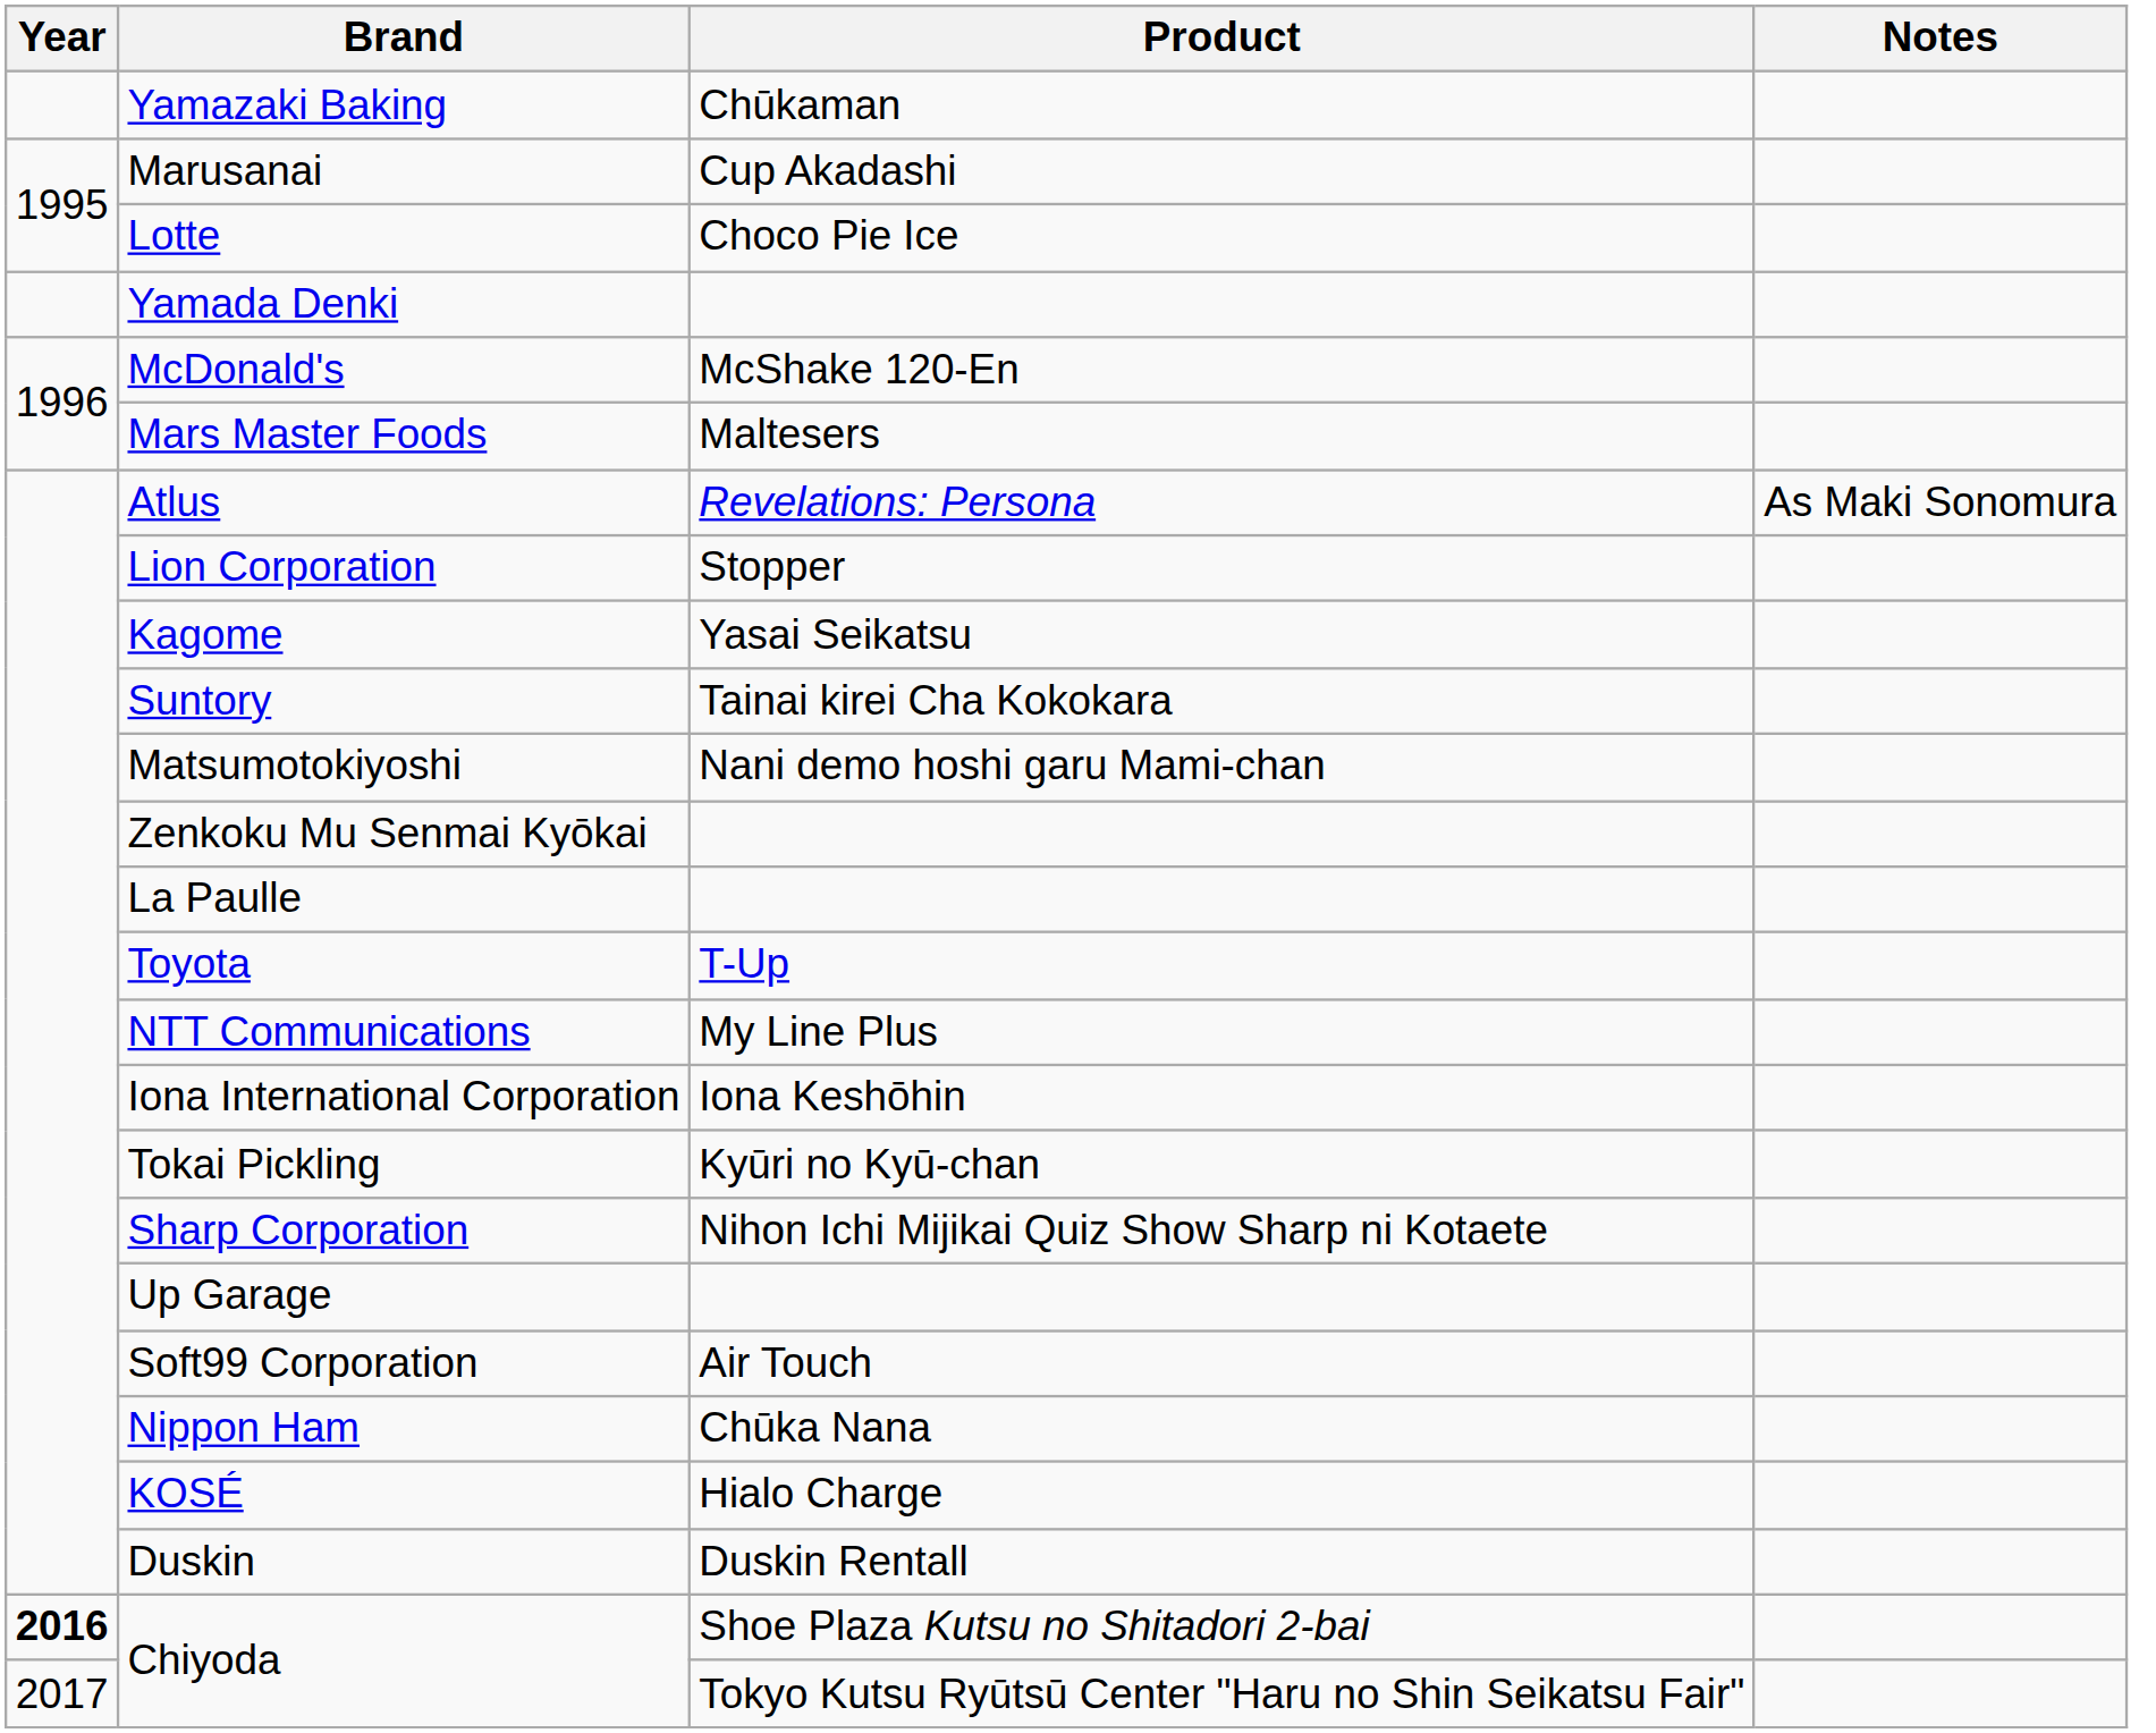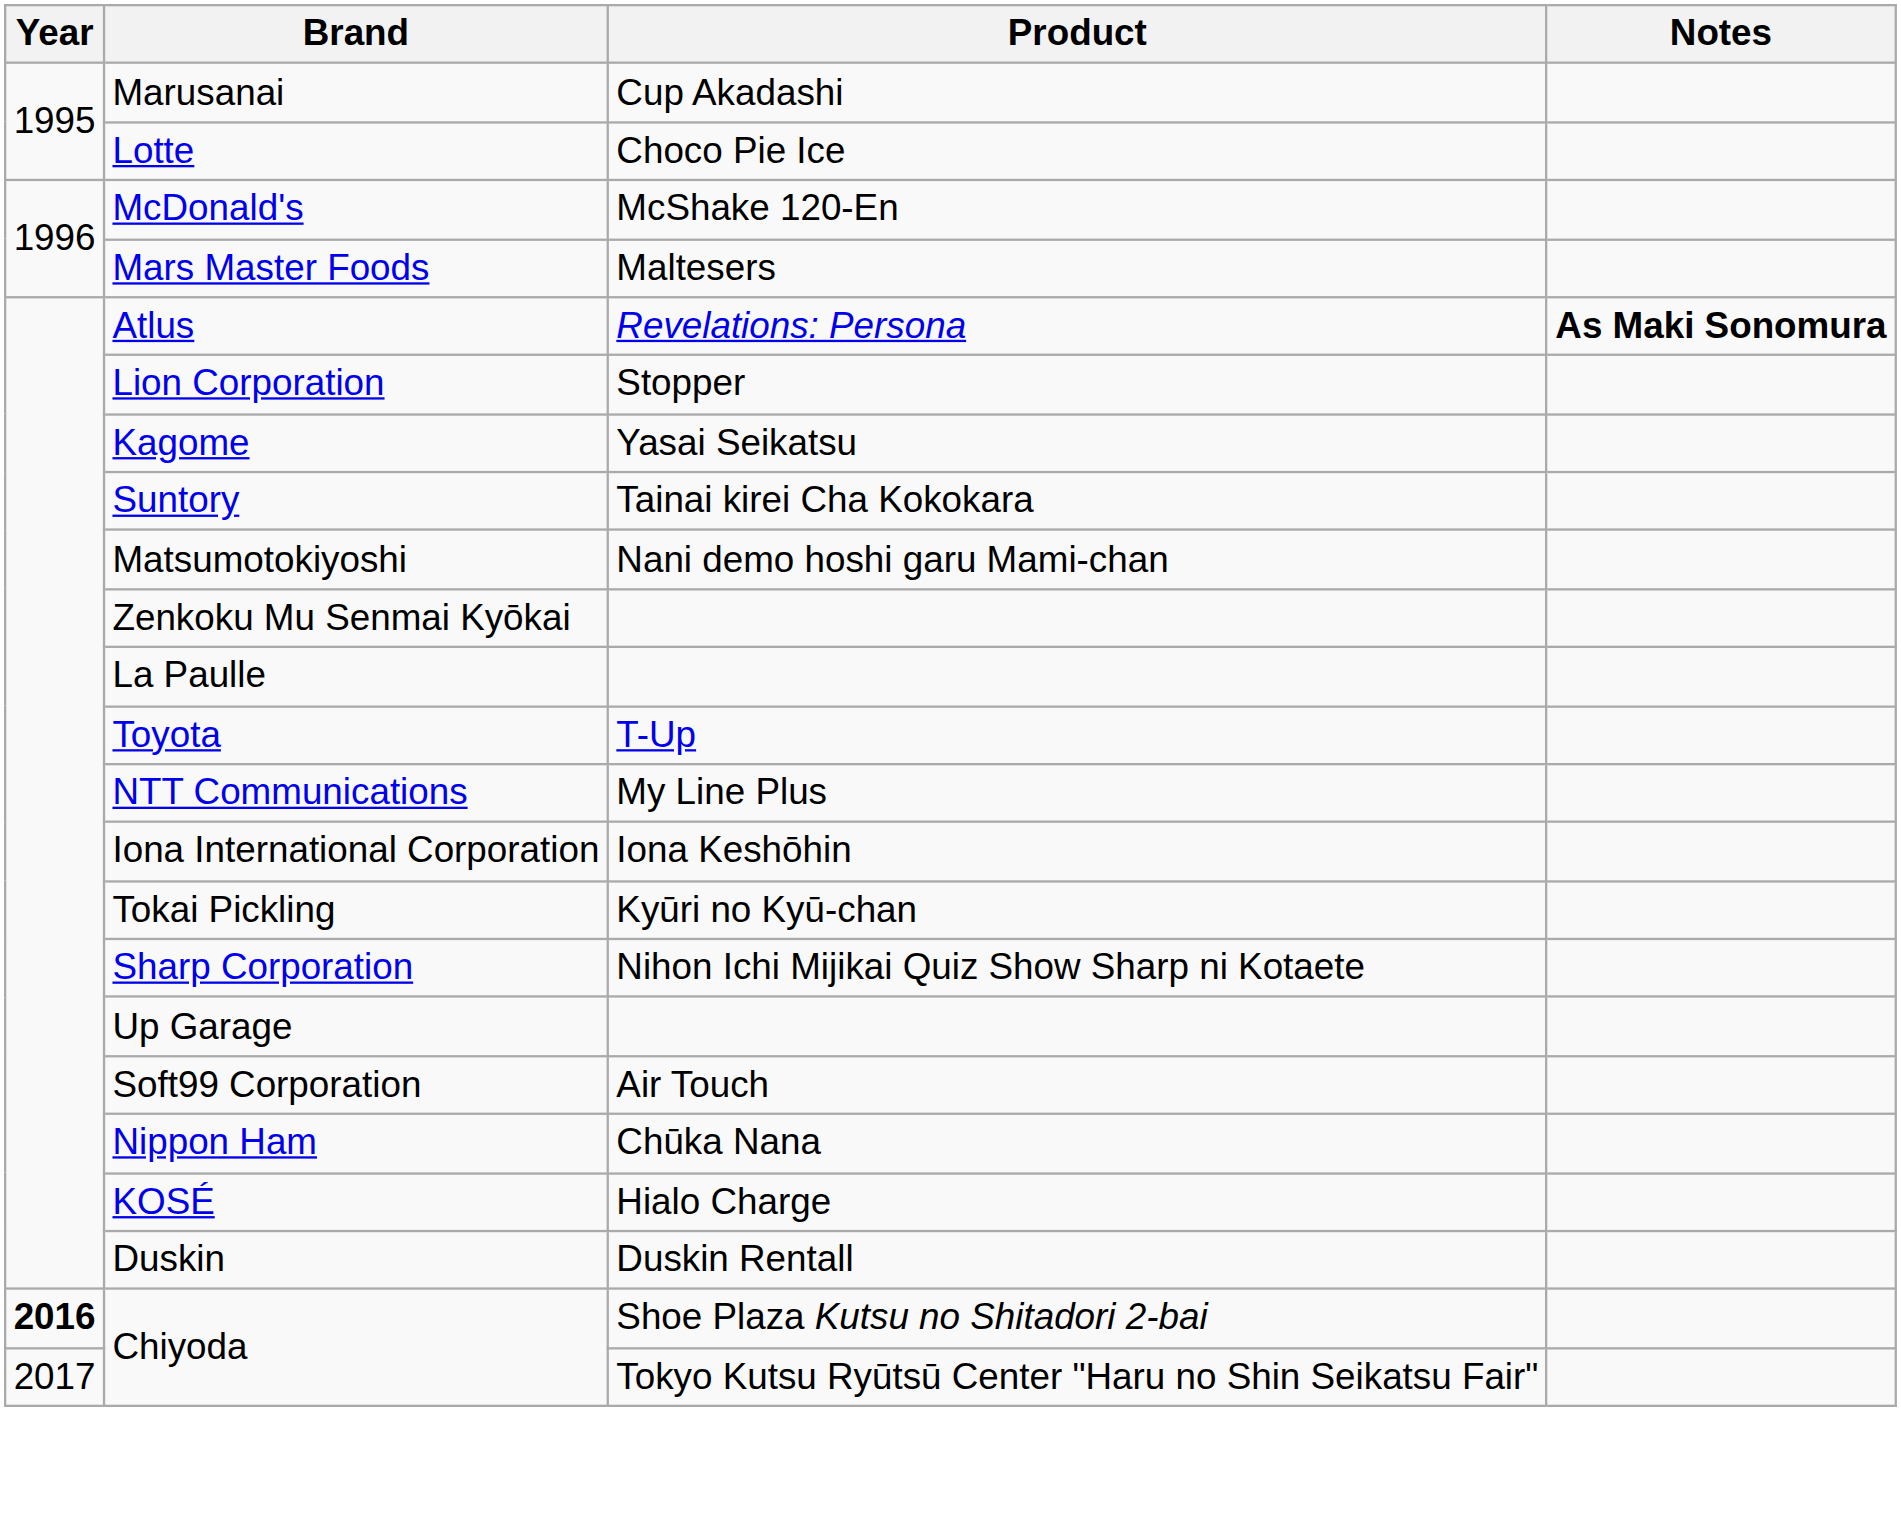 <table class="wikitable">
 <tr>
 <th>Year</th>
 <th>Brand</th>
 <th>Product</th>
 <th>Notes</th>
-</tr>
-<tr>
-<td></td>
-<td><a href='#'>Yamazaki Baking</a></td>
-<td>Chūkaman</td>
-<td></td>
 </tr>
 <tr>
 <td rowspan="2">1995</td>
 <td>Marusanai</td>
 <td>Cup Akadashi</td>
 <td></td>
 </tr>
 <tr>
 <td><a href='#'>Lotte</a></td>
 <td>Choco Pie Ice</td>
-<td></td>
-</tr>
-<tr>
-<td></td>
-<td><a href='#'>Yamada Denki</a></td>
-<td></td>
 <td></td>
 </tr>
 <tr>
 <td rowspan="2">1996</td>
 <td><a href='#'>McDonald's</a></td>
 <td>McShake 120-En</td>
 <td></td>
 </tr>
 <tr>
 <td><a href='#'>Mars Master Foods</a></td>
 <td>Maltesers</td>
 <td></td>
 </tr>
 <tr>
 <td rowspan="17"></td>
 <td><a href='#'>Atlus</a></td>
 <td><em><a href='#'>Revelations: Persona</a></em></td>
-<td>As Maki Sonomura</td>
+<td><strong>As Maki Sonomura</strong></td>
 </tr>
 <tr>
 <td><a href='#'>Lion Corporation</a></td>
 <td>Stopper</td>
 <td></td>
 </tr>
 <tr>
 <td><a href='#'>Kagome</a></td>
 <td>Yasai Seikatsu</td>
 <td></td>
 </tr>
 <tr>
 <td><a href='#'>Suntory</a></td>
 <td>Tainai kirei Cha Kokokara</td>
 <td></td>
 </tr>
 <tr>
 <td>Matsumotokiyoshi</td>
 <td>Nani demo hoshi garu Mami-chan</td>
 <td></td>
 </tr>
 <tr>
 <td>Zenkoku Mu Senmai Kyōkai</td>
 <td></td>
 <td></td>
 </tr>
 <tr>
 <td>La Paulle</td>
 <td></td>
 <td></td>
 </tr>
 <tr>
 <td><a href='#'>Toyota</a></td>
 <td><a href='#'>T-Up</a></td>
 <td></td>
 </tr>
 <tr>
 <td><a href='#'>NTT Communications</a></td>
 <td>My Line Plus</td>
 <td></td>
 </tr>
 <tr>
 <td>Iona International Corporation</td>
 <td>Iona Keshōhin</td>
 <td></td>
 </tr>
 <tr>
 <td>Tokai Pickling</td>
 <td>Kyūri no Kyū-chan</td>
 <td></td>
 </tr>
 <tr>
 <td><a href='#'>Sharp Corporation</a></td>
 <td>Nihon Ichi Mijikai Quiz Show Sharp ni Kotaete</td>
 <td></td>
 </tr>
 <tr>
 <td>Up Garage</td>
 <td></td>
 <td></td>
 </tr>
 <tr>
 <td>Soft99 Corporation</td>
 <td>Air Touch</td>
 <td></td>
 </tr>
 <tr>
 <td><a href='#'>Nippon Ham</a></td>
 <td>Chūka Nana</td>
 <td></td>
 </tr>
 <tr>
 <td><a href='#'>KOSÉ</a></td>
 <td>Hialo Charge</td>
 <td></td>
 </tr>
 <tr>
 <td>Duskin</td>
 <td>Duskin Rentall</td>
 <td></td>
 </tr>
 <tr>
 <td><strong>2016</strong></td>
 <td rowspan="2">Chiyoda</td>
 <td>Shoe Plaza <em>Kutsu no Shitadori 2-bai</em></td>
 <td></td>
 </tr>
 <tr>
 <td>2017</td>
 <td>Tokyo Kutsu Ryūtsū Center "Haru no Shin Seikatsu Fair"</td>
 <td></td>
 </tr>
 </table>
